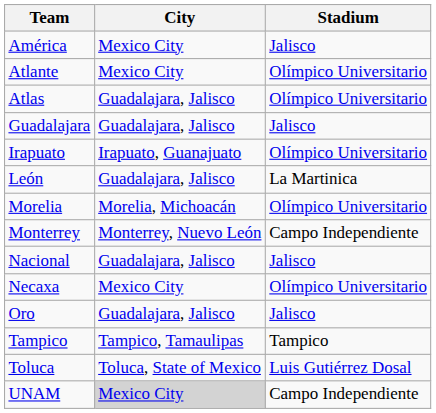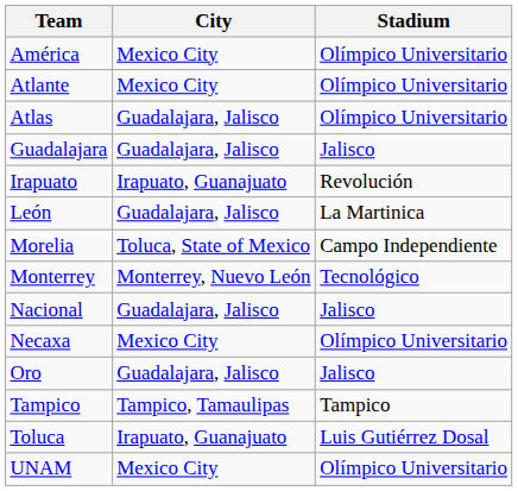 <table class="wikitable" class="toccolours sortable">
 <tr>
 <th>Team</th>
 <th>City</th>
 <th>Stadium</th>
 </tr>
 <tr>
 <td><a href='#'>América</a></td>
 <td><a href='#'>Mexico City</a></td>
-<td><a href='#'>Jalisco</a></td>
+<td><a href='#'>Olímpico Universitario</a></td>
 </tr>
 <tr>
 <td><a href='#'>Atlante</a></td>
 <td><a href='#'>Mexico City</a></td>
 <td><a href='#'>Olímpico Universitario</a></td>
 </tr>
 <tr>
 <td><a href='#'>Atlas</a></td>
 <td><a href='#'>Guadalajara</a>, <a href='#'>Jalisco</a></td>
 <td><a href='#'>Olímpico Universitario</a></td>
 </tr>
 <tr>
 <td><a href='#'>Guadalajara</a></td>
 <td><a href='#'>Guadalajara</a>, <a href='#'>Jalisco</a></td>
 <td><a href='#'>Jalisco</a></td>
 </tr>
 <tr>
 <td><a href='#'>Irapuato</a></td>
 <td><a href='#'>Irapuato</a>, <a href='#'>Guanajuato</a></td>
-<td><a href='#'>Olímpico Universitario</a></td>
+<td>Revolución</td>
 </tr>
 <tr>
 <td><a href='#'>León</a></td>
 <td><a href='#'>Guadalajara</a>, <a href='#'>Jalisco</a></td>
 <td>La Martinica</td>
 </tr>
 <tr>
 <td><a href='#'>Morelia</a></td>
-<td><a href='#'>Morelia</a>, <a href='#'>Michoacán</a></td>
-<td><a href='#'>Olímpico Universitario</a></td>
+<td><a href='#'>Toluca</a>, <a href='#'>State of Mexico</a></td>
+<td>Campo Independiente</td>
 </tr>
 <tr>
 <td><a href='#'>Monterrey</a></td>
 <td><a href='#'>Monterrey</a>, <a href='#'>Nuevo León</a></td>
-<td>Campo Independiente</td>
+<td><a href='#'>Tecnológico</a></td>
 </tr>
 <tr>
 <td><a href='#'>Nacional</a></td>
 <td><a href='#'>Guadalajara</a>, <a href='#'>Jalisco</a></td>
 <td><a href='#'>Jalisco</a></td>
 </tr>
 <tr>
 <td><a href='#'>Necaxa</a></td>
 <td><a href='#'>Mexico City</a></td>
 <td><a href='#'>Olímpico Universitario</a></td>
 </tr>
 <tr>
 <td><a href='#'>Oro</a></td>
 <td><a href='#'>Guadalajara</a>, <a href='#'>Jalisco</a></td>
 <td><a href='#'>Jalisco</a></td>
 </tr>
 <tr>
 <td><a href='#'>Tampico</a></td>
 <td><a href='#'>Tampico</a>, <a href='#'>Tamaulipas</a></td>
 <td>Tampico</td>
 </tr>
 <tr>
 <td><a href='#'>Toluca</a></td>
-<td><a href='#'>Toluca</a>, <a href='#'>State of Mexico</a></td>
+<td><a href='#'>Irapuato</a>, <a href='#'>Guanajuato</a></td>
 <td><a href='#'>Luis Gutiérrez Dosal</a></td>
 </tr>
 <tr>
 <td><a href='#'>UNAM</a></td>
-<td style="background: lightgrey;"><a href='#'>Mexico City</a></td>
-<td>Campo Independiente</td>
+<td><a href='#'>Mexico City</a></td>
+<td><a href='#'>Olímpico Universitario</a></td>
 </tr>
 </table>
